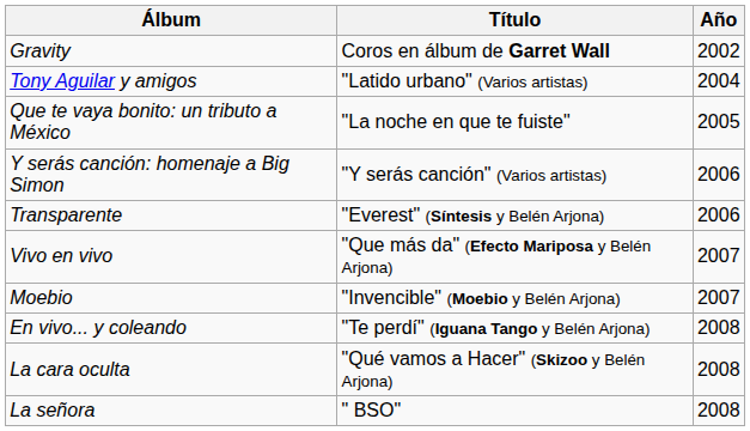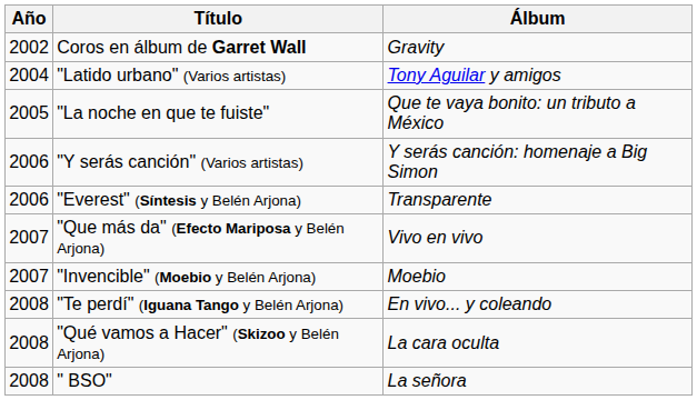 <table class="wikitable">
 <tr>
+<th>Año</th>
+<th width="290">Título</th>
 <th width="270">Álbum</th>
-<th width="290">Título</th>
-<th>Año</th>
 </tr>
 <tr>
+<td>2002</td>
+<td>Coros en álbum de <strong>Garret Wall</strong></td>
 <td><em>Gravity</em></td>
-<td>Coros en álbum de <strong>Garret Wall</strong></td>
-<td>2002</td>
 </tr>
 <tr>
+<td>2004</td>
+<td>"Latido urbano" <small>(Varios artistas)</small></td>
 <td><em><a href='#'>Tony Aguilar</a> y amigos</em></td>
-<td>"Latido urbano" <small>(Varios artistas)</small></td>
-<td>2004</td>
 </tr>
 <tr>
+<td>2005</td>
+<td>"La noche en que te fuiste"</td>
 <td><em>Que te vaya bonito: un tributo a México</em></td>
-<td>"La noche en que te fuiste"</td>
-<td>2005</td>
 </tr>
 <tr>
+<td>2006</td>
+<td>"Y serás canción" <small>(Varios artistas)</small></td>
 <td><em>Y serás canción: homenaje a Big Simon</em></td>
-<td>"Y serás canción" <small>(Varios artistas)</small></td>
-<td>2006</td>
 </tr>
 <tr>
+<td>2006</td>
+<td>"Everest" <small>(<strong>Síntesis</strong> y Belén Arjona)</small></td>
 <td><em>Transparente</em></td>
-<td>"Everest" <small>(<strong>Síntesis</strong> y Belén Arjona)</small></td>
-<td>2006</td>
 </tr>
 <tr>
+<td>2007</td>
+<td>"Que más da" <small>(<strong>Efecto Mariposa</strong> y Belén Arjona)</small></td>
 <td><em>Vivo en vivo</em></td>
-<td>"Que más da" <small>(<strong>Efecto Mariposa</strong> y Belén Arjona)</small></td>
-<td>2007</td>
 </tr>
 <tr>
+<td>2007</td>
+<td>"Invencible" <small>(<strong>Moebio</strong> y Belén Arjona)</small></td>
 <td><em>Moebio</em></td>
-<td>"Invencible" <small>(<strong>Moebio</strong> y Belén Arjona)</small></td>
-<td>2007</td>
 </tr>
 <tr>
+<td>2008</td>
+<td>"Te perdí" <small>(<strong>Iguana Tango</strong> y Belén Arjona)</small></td>
 <td><em>En vivo... y coleando</em></td>
-<td>"Te perdí" <small>(<strong>Iguana Tango</strong> y Belén Arjona)</small></td>
-<td>2008</td>
 </tr>
 <tr>
+<td>2008</td>
+<td>"Qué vamos a Hacer" <small>(<strong>Skizoo</strong> y Belén Arjona)</small></td>
 <td><em>La cara oculta</em></td>
-<td>"Qué vamos a Hacer" <small>(<strong>Skizoo</strong> y Belén Arjona)</small></td>
-<td>2008</td>
 </tr>
 <tr>
+<td>2008</td>
+<td>" BSO" <small></small></td>
 <td><em>La señora</em></td>
-<td>" BSO" <small></small></td>
-<td>2008</td>
 </tr>
 </table>
